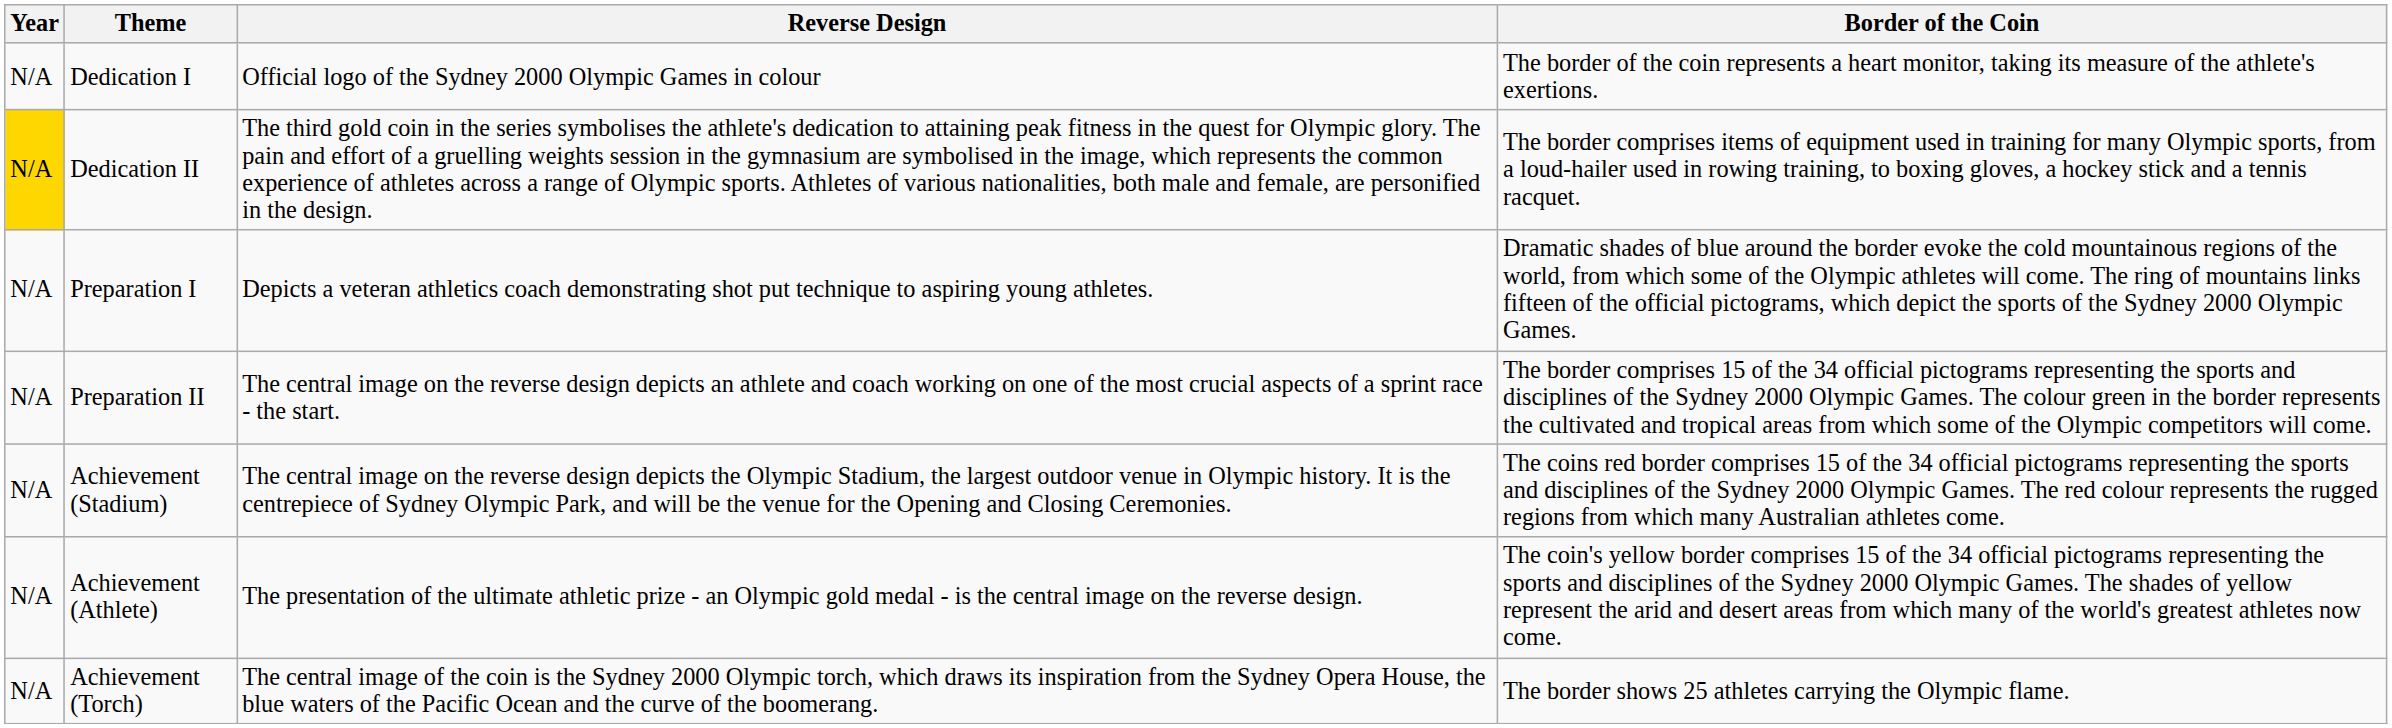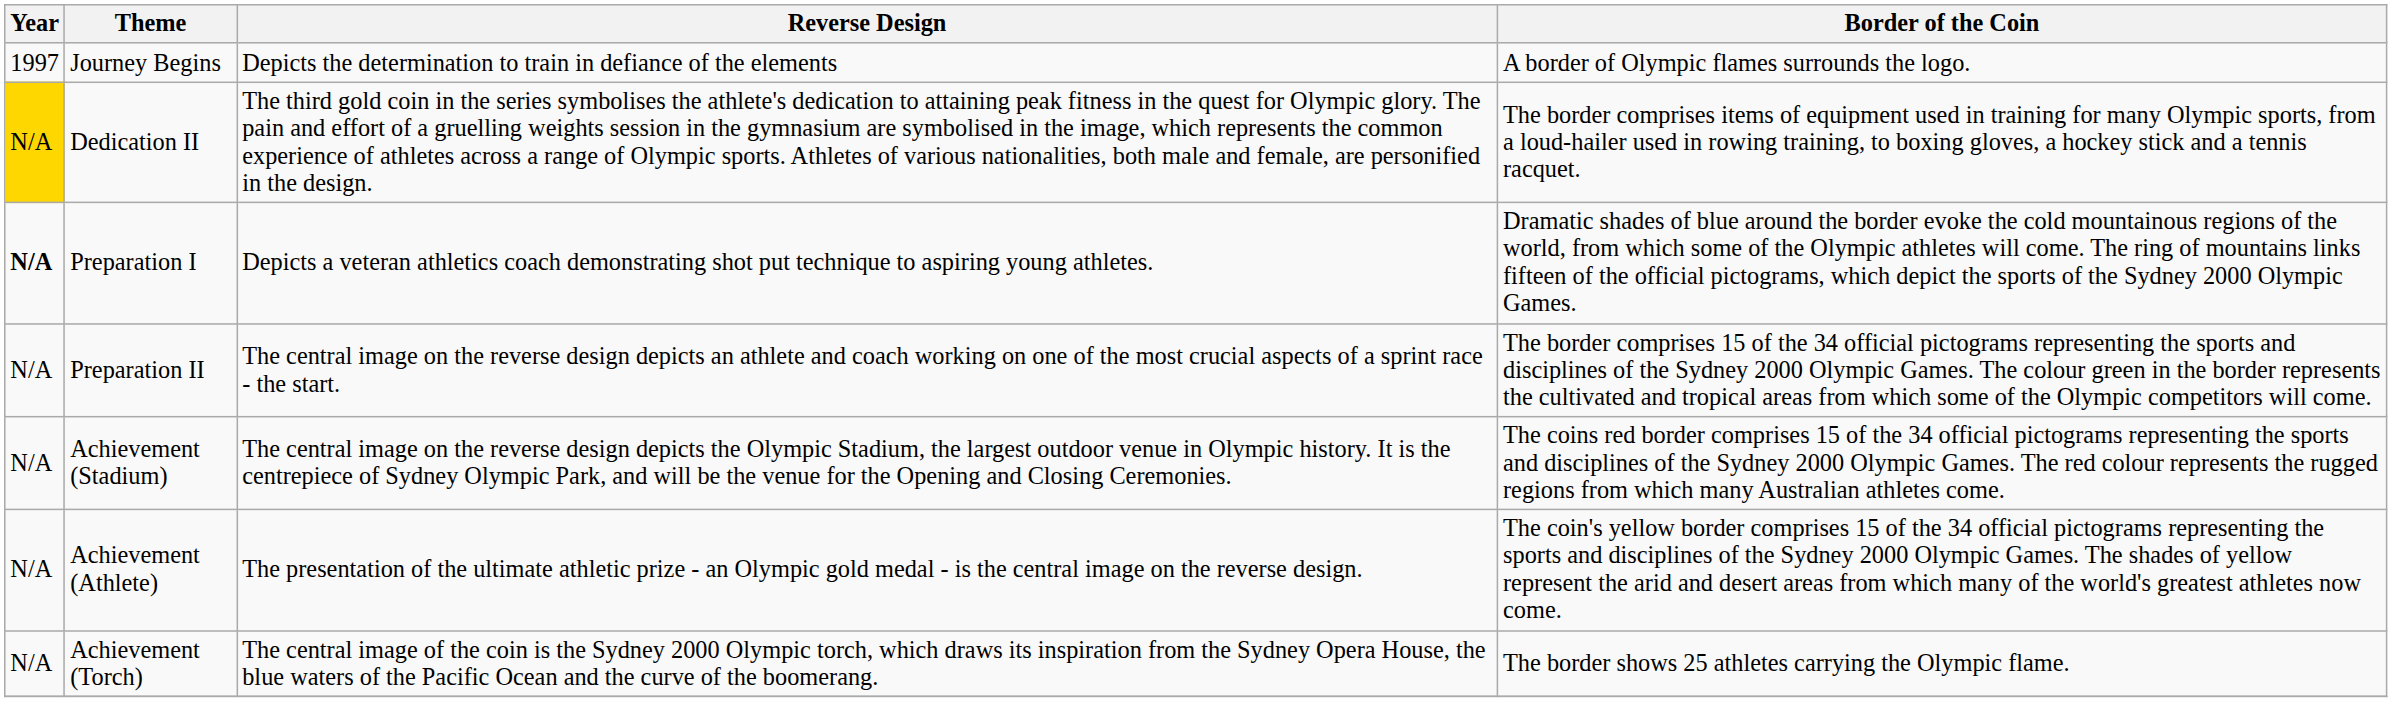 <table class="wikitable">
 <tr>
 <th>Year</th>
 <th>Theme</th>
 <th>Reverse Design</th>
 <th>Border of the Coin</th>
 </tr>
 <tr>
-<td>N/A</td>
-<td>Dedication I</td>
-<td>Official logo of the Sydney 2000 Olympic Games in colour</td>
-<td>The border of the coin represents a heart monitor, taking its measure of the athlete's exertions.</td>
+<td>1997</td>
+<td>Journey Begins</td>
+<td>Depicts the determination to train in defiance of the elements</td>
+<td>A border of Olympic flames surrounds the logo.</td>
 </tr>
 <tr>
 <td style="background: gold;">N/A</td>
 <td>Dedication II</td>
 <td>The third gold coin in the series symbolises the athlete's dedication to attaining peak fitness in the quest for Olympic glory. The pain and effort of a gruelling weights session in the gymnasium are symbolised in the image, which represents the common experience of athletes across a range of Olympic sports. Athletes of various nationalities, both male and female, are personified in the design.</td>
 <td>The border comprises items of equipment used in training for many Olympic sports, from a loud-hailer used in rowing training, to boxing gloves, a hockey stick and a tennis racquet.</td>
 </tr>
 <tr>
-<td>N/A</td>
+<td><strong>N/A</strong></td>
 <td>Preparation I</td>
 <td>Depicts a veteran athletics coach demonstrating shot put technique to aspiring young athletes.</td>
 <td>Dramatic shades of blue around the border evoke the cold mountainous regions of the world, from which some of the Olympic athletes will come. The ring of mountains links fifteen of the official pictograms, which depict the sports of the Sydney 2000 Olympic Games.</td>
 </tr>
 <tr>
 <td>N/A</td>
 <td>Preparation II</td>
 <td>The central image on the reverse design depicts an athlete and coach working on one of the most crucial aspects of a sprint race - the start.</td>
 <td>The border comprises 15 of the 34 official pictograms representing the sports and disciplines of the Sydney 2000 Olympic Games. The colour green in the border represents the cultivated and tropical areas from which some of the Olympic competitors will come.</td>
 </tr>
 <tr>
 <td>N/A</td>
 <td>Achievement (Stadium)</td>
 <td>The central image on the reverse design depicts the Olympic Stadium, the largest outdoor venue in Olympic history. It is the centrepiece of Sydney Olympic Park, and will be the venue for the Opening and Closing Ceremonies.</td>
 <td>The coins red border comprises 15 of the 34 official pictograms representing the sports and disciplines of the Sydney 2000 Olympic Games. The red colour represents the rugged regions from which many Australian athletes come.</td>
 </tr>
 <tr>
 <td>N/A</td>
 <td>Achievement (Athlete)</td>
 <td>The presentation of the ultimate athletic prize - an Olympic gold medal - is the central image on the reverse design.</td>
 <td>The coin's yellow border comprises 15 of the 34 official pictograms representing the sports and disciplines of the Sydney 2000 Olympic Games. The shades of yellow represent the arid and desert areas from which many of the world's greatest athletes now come.</td>
 </tr>
 <tr>
 <td>N/A</td>
 <td>Achievement (Torch)</td>
 <td>The central image of the coin is the Sydney 2000 Olympic torch, which draws its inspiration from the Sydney Opera House, the blue waters of the Pacific Ocean and the curve of the boomerang.</td>
 <td>The border shows 25 athletes carrying the Olympic flame.</td>
 </tr>
 <tr>
 </tr>
 </table>
